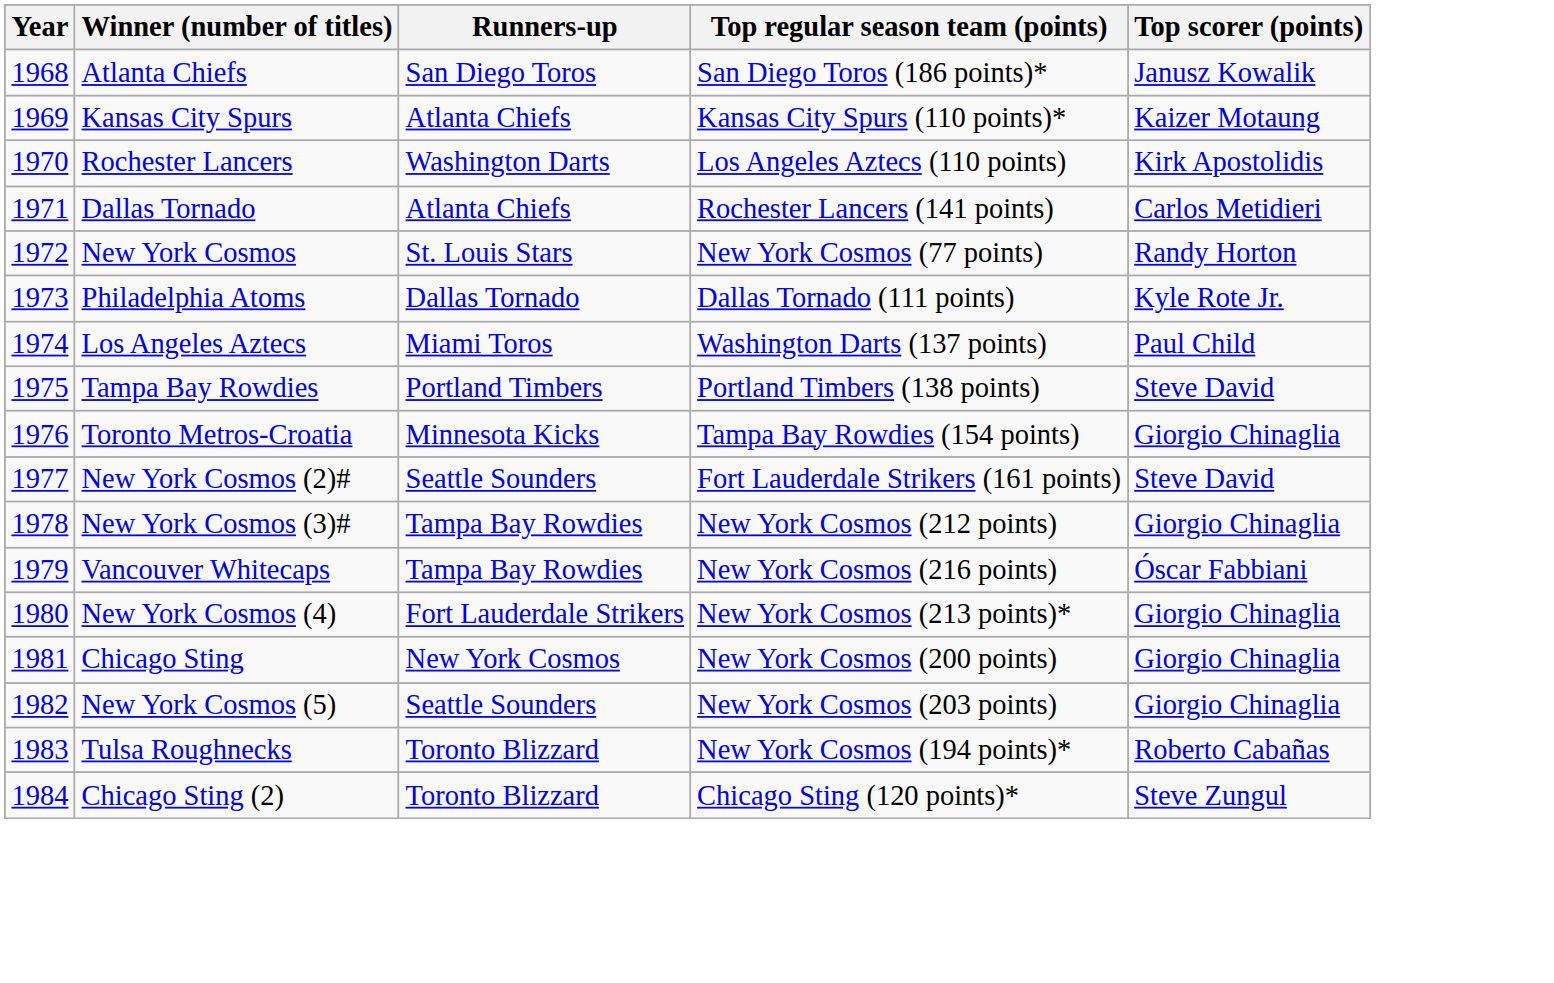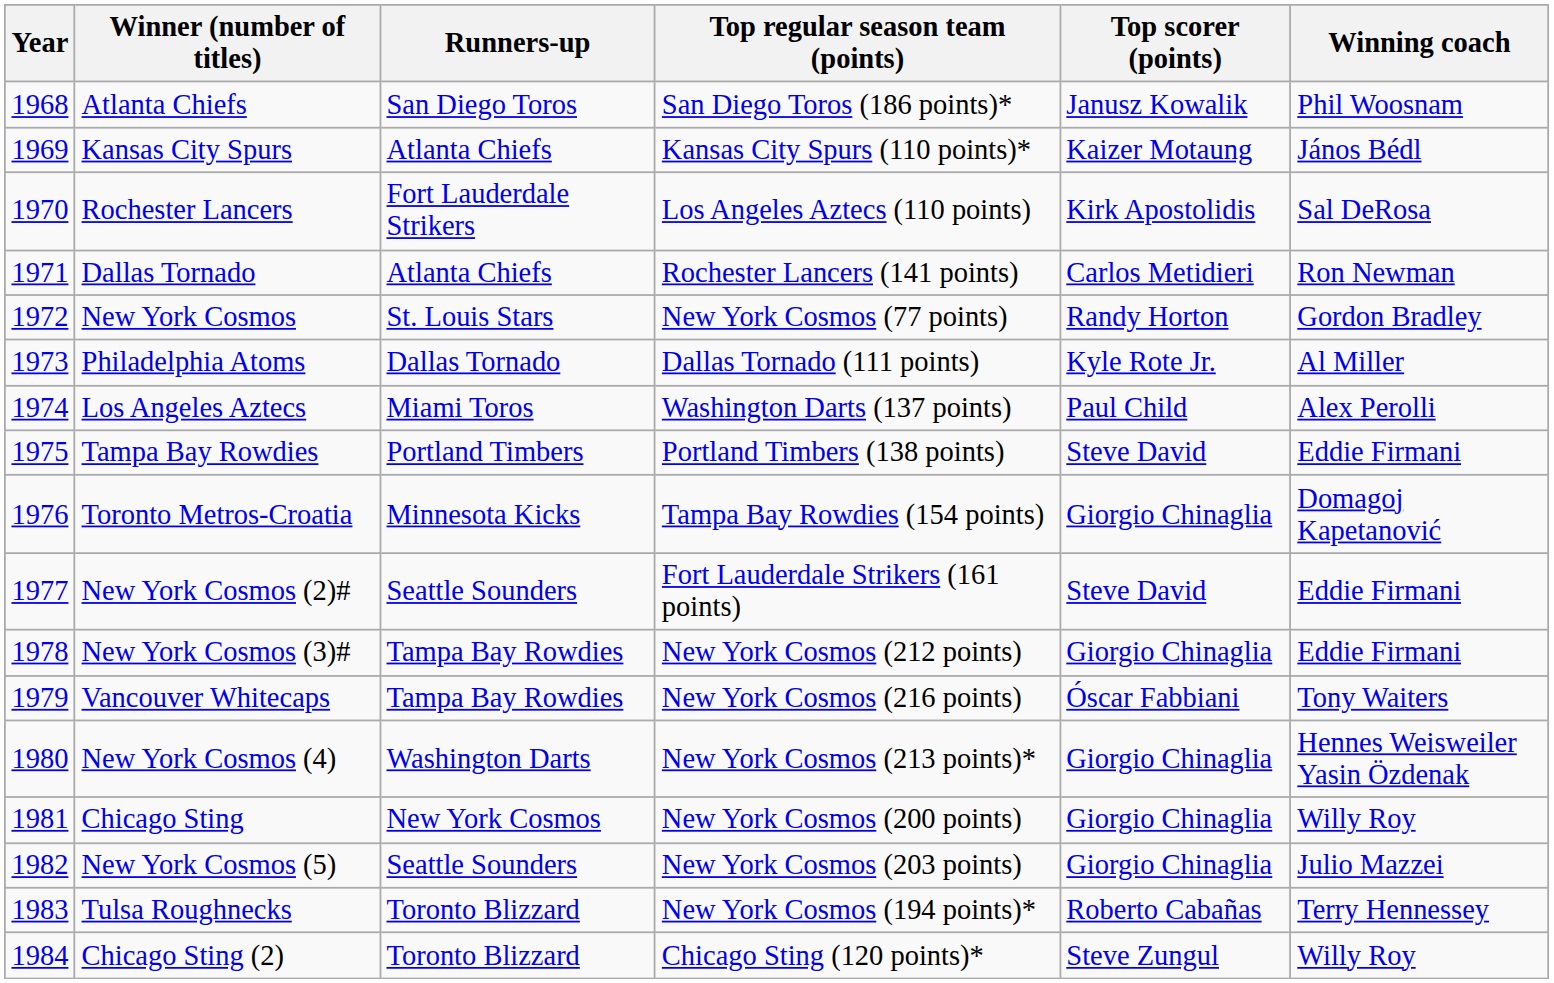 <table class="wikitable">
 <tr>
 <th>Year</th>
 <th>Winner (number of titles)</th>
 <th>Runners-up</th>
 <th>Top regular season team (points)</th>
 <th>Top scorer (points)</th>
+<th>Winning coach</th>
 </tr>
 <tr>
 <td><a href='#'>1968</a></td>
 <td><a href='#'>Atlanta Chiefs</a></td>
 <td><a href='#'>San Diego Toros</a></td>
 <td><a href='#'>San Diego Toros</a> (186 points)*</td>
 <td> <a href='#'>Janusz Kowalik</a></td>
+<td> <a href='#'>Phil Woosnam</a></td>
 </tr>
 <tr>
 <td><a href='#'>1969</a></td>
 <td><a href='#'>Kansas City Spurs</a></td>
 <td><a href='#'>Atlanta Chiefs</a></td>
 <td><a href='#'>Kansas City Spurs</a> (110 points)*</td>
 <td> <a href='#'>Kaizer Motaung</a></td>
+<td> <a href='#'>János Bédl</a></td>
 </tr>
 <tr>
 <td><a href='#'>1970</a></td>
 <td><a href='#'>Rochester Lancers</a></td>
-<td><a href='#'>Washington Darts</a></td>
+<td><a href='#'>Fort Lauderdale Strikers</a></td>
 <td><a href='#'>Los Angeles Aztecs</a> (110 points)</td>
 <td> <a href='#'>Kirk Apostolidis</a></td>
+<td> <a href='#'>Sal DeRosa</a></td>
 </tr>
 <tr>
 <td><a href='#'>1971</a></td>
 <td><a href='#'>Dallas Tornado</a></td>
 <td><a href='#'>Atlanta Chiefs</a></td>
 <td><a href='#'>Rochester Lancers</a> (141 points)</td>
 <td> <a href='#'>Carlos Metidieri</a></td>
+<td> <a href='#'>Ron Newman</a></td>
 </tr>
 <tr>
 <td><a href='#'>1972</a></td>
 <td><a href='#'>New York Cosmos</a></td>
 <td><a href='#'>St. Louis Stars</a></td>
 <td><a href='#'>New York Cosmos</a> (77 points)</td>
 <td> <a href='#'>Randy Horton</a></td>
+<td> <a href='#'>Gordon Bradley</a></td>
 </tr>
 <tr>
 <td><a href='#'>1973</a></td>
 <td><a href='#'>Philadelphia Atoms</a></td>
 <td><a href='#'>Dallas Tornado</a></td>
 <td><a href='#'>Dallas Tornado</a> (111 points)</td>
 <td> <a href='#'>Kyle Rote Jr.</a></td>
+<td> <a href='#'>Al Miller</a></td>
 </tr>
 <tr>
 <td><a href='#'>1974</a></td>
 <td><a href='#'>Los Angeles Aztecs</a></td>
 <td><a href='#'>Miami Toros</a></td>
 <td><a href='#'>Washington Darts</a> (137 points)</td>
 <td> <a href='#'>Paul Child</a></td>
+<td> <a href='#'>Alex Perolli</a></td>
 </tr>
 <tr>
 <td><a href='#'>1975</a></td>
 <td><a href='#'>Tampa Bay Rowdies</a></td>
 <td><a href='#'>Portland Timbers</a></td>
 <td><a href='#'>Portland Timbers</a> (138 points)</td>
 <td> <a href='#'>Steve David</a></td>
+<td> <a href='#'>Eddie Firmani</a></td>
 </tr>
 <tr>
 <td><a href='#'>1976</a></td>
 <td><a href='#'>Toronto Metros-Croatia</a></td>
 <td><a href='#'>Minnesota Kicks</a></td>
 <td><a href='#'>Tampa Bay Rowdies</a> (154 points)</td>
 <td> <a href='#'>Giorgio Chinaglia</a></td>
+<td> <a href='#'>Domagoj Kapetanović</a></td>
 </tr>
 <tr>
 <td><a href='#'>1977</a></td>
 <td><a href='#'>New York Cosmos</a> (2)#</td>
 <td><a href='#'>Seattle Sounders</a></td>
 <td><a href='#'>Fort Lauderdale Strikers</a> (161 points)</td>
 <td> <a href='#'>Steve David</a></td>
+<td> <a href='#'>Eddie Firmani</a></td>
 </tr>
 <tr>
 <td><a href='#'>1978</a></td>
 <td><a href='#'>New York Cosmos</a> (3)#</td>
 <td><a href='#'>Tampa Bay Rowdies</a></td>
 <td><a href='#'>New York Cosmos</a> (212 points)</td>
 <td> <a href='#'>Giorgio Chinaglia</a></td>
+<td> <a href='#'>Eddie Firmani</a></td>
 </tr>
 <tr>
 <td><a href='#'>1979</a></td>
 <td><a href='#'>Vancouver Whitecaps</a></td>
 <td><a href='#'>Tampa Bay Rowdies</a></td>
 <td><a href='#'>New York Cosmos</a> (216 points)</td>
 <td> <a href='#'>Óscar Fabbiani</a></td>
+<td> <a href='#'>Tony Waiters</a></td>
 </tr>
 <tr>
 <td><a href='#'>1980</a></td>
 <td><a href='#'>New York Cosmos</a> (4)</td>
-<td><a href='#'>Fort Lauderdale Strikers</a></td>
+<td><a href='#'>Washington Darts</a></td>
 <td><a href='#'>New York Cosmos</a> (213 points)*</td>
 <td> <a href='#'>Giorgio Chinaglia</a></td>
+<td> <a href='#'>Hennes Weisweiler</a><br> <a href='#'>Yasin Özdenak</a></td>
 </tr>
 <tr>
 <td><a href='#'>1981</a></td>
 <td><a href='#'>Chicago Sting</a></td>
 <td><a href='#'>New York Cosmos</a></td>
 <td><a href='#'>New York Cosmos</a> (200 points)</td>
 <td> <a href='#'>Giorgio Chinaglia</a></td>
+<td> <a href='#'>Willy Roy</a></td>
 </tr>
 <tr>
 <td><a href='#'>1982</a></td>
 <td><a href='#'>New York Cosmos</a> (5)</td>
 <td><a href='#'>Seattle Sounders</a></td>
 <td><a href='#'>New York Cosmos</a> (203 points)</td>
 <td> <a href='#'>Giorgio Chinaglia</a></td>
+<td> <a href='#'>Julio Mazzei</a></td>
 </tr>
 <tr>
 <td><a href='#'>1983</a></td>
 <td><a href='#'>Tulsa Roughnecks</a></td>
 <td><a href='#'>Toronto Blizzard</a></td>
 <td><a href='#'>New York Cosmos</a> (194 points)*</td>
 <td> <a href='#'>Roberto Cabañas</a></td>
+<td> <a href='#'>Terry Hennessey</a></td>
 </tr>
 <tr>
 <td><a href='#'>1984</a></td>
 <td><a href='#'>Chicago Sting</a> (2)</td>
 <td><a href='#'>Toronto Blizzard</a></td>
 <td><a href='#'>Chicago Sting</a> (120 points)*</td>
 <td> <a href='#'>Steve Zungul</a></td>
+<td> <a href='#'>Willy Roy</a></td>
 </tr>
 </table>
